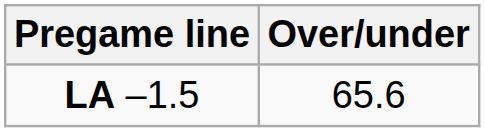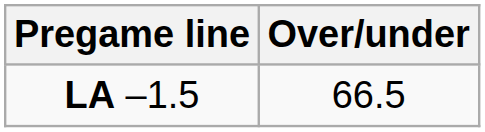 <table class="wikitable">
 <tr align="center">
 <th style=>Pregame line</th>
 <th style=>Over/under</th>
 </tr>
 <tr align="center">
 <td><strong>LA</strong> –1.5</td>
-<td>65.6</td>
+<td>66.5</td>
 </tr>
 </table>
